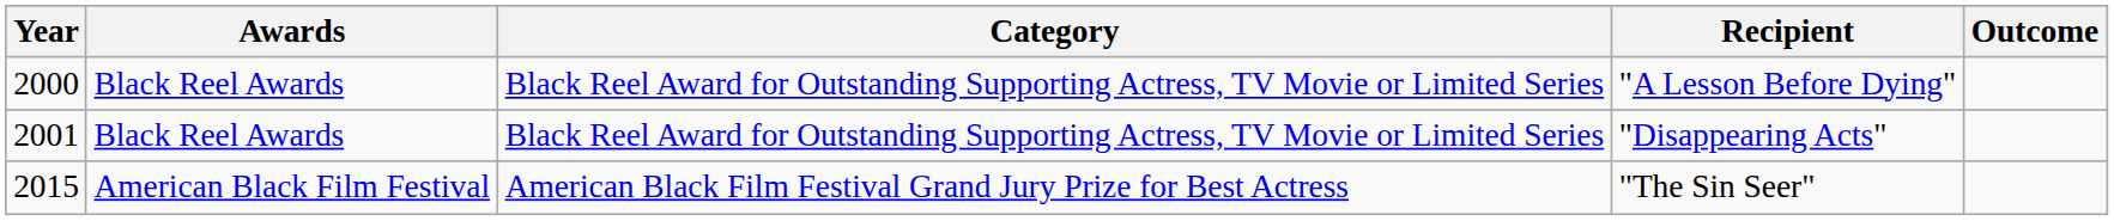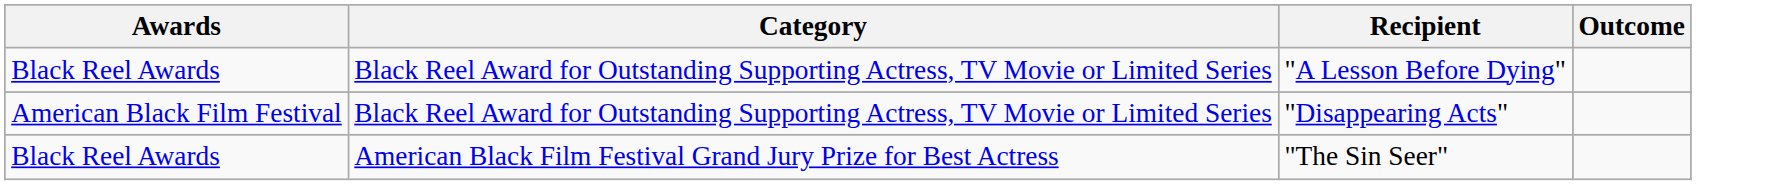 <table class="wikitable sortable">
 <tr>
-<th>Year</th>
 <th>Awards</th>
 <th>Category</th>
 <th>Recipient</th>
 <th>Outcome</th>
 </tr>
 <tr>
-<td>2000</td>
 <td><a href='#'>Black Reel Awards</a></td>
 <td><a href='#'>Black Reel Award for Outstanding Supporting Actress, TV Movie or Limited Series</a></td>
 <td>"<a href='#'>A Lesson Before Dying</a>"</td>
 <td></td>
 </tr>
 <tr>
-<td>2001</td>
-<td><a href='#'>Black Reel Awards</a></td>
+<td><a href='#'>American Black Film Festival</a></td>
 <td><a href='#'>Black Reel Award for Outstanding Supporting Actress, TV Movie or Limited Series</a></td>
 <td>"<a href='#'>Disappearing Acts</a>"</td>
 <td></td>
 </tr>
 <tr>
-<td>2015</td>
-<td><a href='#'>American Black Film Festival</a></td>
+<td><a href='#'>Black Reel Awards</a></td>
 <td><a href='#'>American Black Film Festival  Grand Jury Prize for Best Actress</a></td>
 <td>"The Sin Seer"</td>
 <td></td>
 </tr>
 </table>
